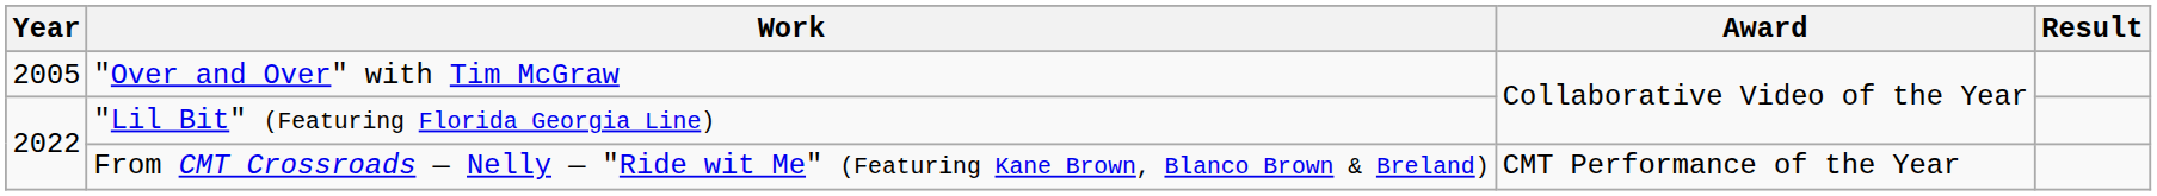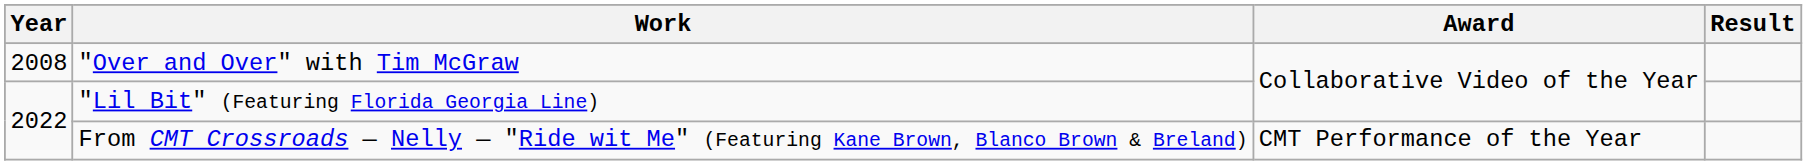 <table class="wikitable">
 <tr>
 <th>Year</th>
 <th>Work</th>
 <th>Award</th>
 <th>Result</th>
 </tr>
 <tr>
-<td>2005</td>
+<td>2008</td>
 <td>"<a href='#'>Over and Over</a>" with <a href='#'>Tim McGraw</a></td>
 <td rowspan="2">Collaborative Video of the Year</td>
 <td></td>
 </tr>
 <tr>
 <td rowspan="2">2022</td>
 <td>"<a href='#'>Lil Bit</a>" <small>(Featuring <a href='#'>Florida Georgia Line</a>)</small></td>
 <td></td>
 </tr>
 <tr>
 <td>From <em><a href='#'>CMT Crossroads</a></em> — <a href='#'>Nelly</a> — "<a href='#'>Ride wit Me</a>" <small>(Featuring <a href='#'>Kane Brown</a>, <a href='#'>Blanco Brown</a> & <a href='#'>Breland</a>)</small></td>
 <td>CMT Performance of the Year</td>
 <td></td>
 </tr>
 </table>
